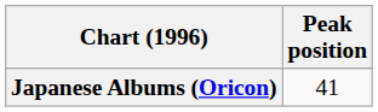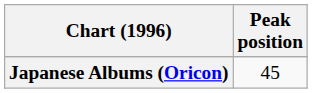 <table class="wikitable sortable plainrowheaders">
 <tr>
 <th scope="col">Chart (1996)</th>
 <th scope="col">Peak<br>position</th>
 </tr>
 <tr>
 </tr>
 <tr>
 </tr>
 <tr>
 <th scope="row">Japanese Albums (<a href='#'>Oricon</a>)</th>
-<td align="center">41</td>
+<td align="center">45</td>
 </tr>
 </table>
